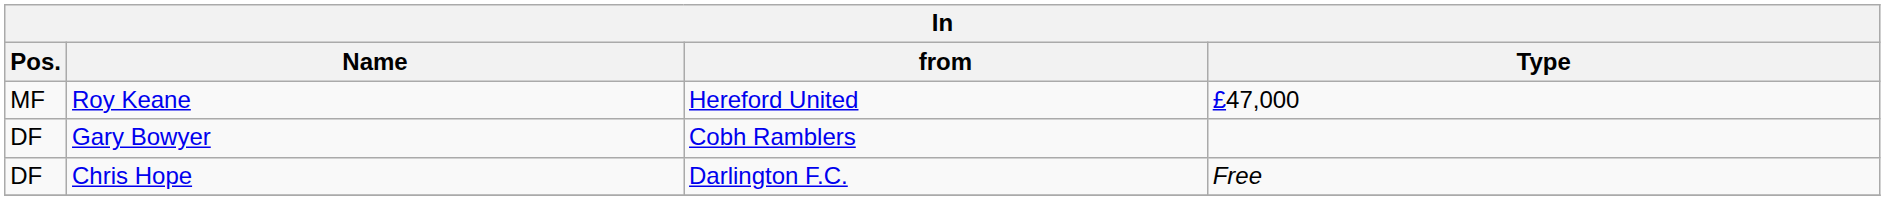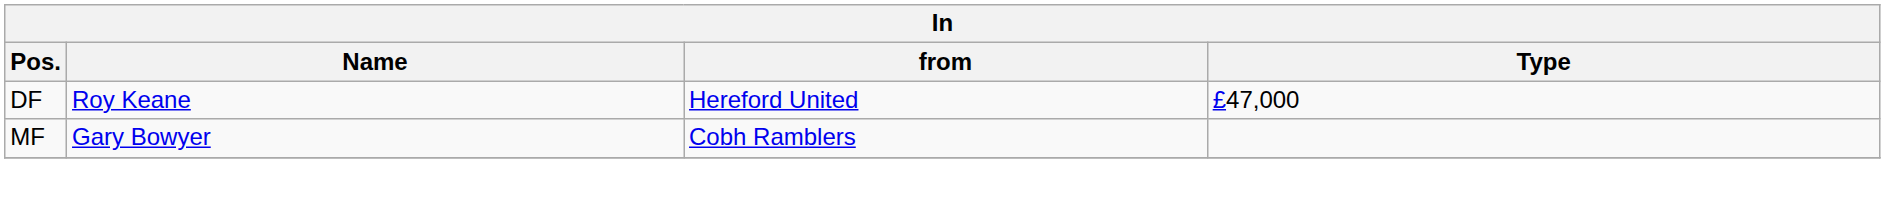 <table class="wikitable" style="font-size:100%;width:99%;">
 <tr>
 <th colspan="4">In</th>
 </tr>
 <tr>
 <th width=3%>Pos.</th>
 <th width=33%>Name</th>
 <th width=28%>from</th>
 <th width=36%>Type</th>
 </tr>
 <tr>
-<td>MF</td>
+<td>DF</td>
 <td><a href='#'>Roy Keane</a></td>
 <td><a href='#'>Hereford United</a></td>
 <td><a href='#'>£</a>47,000</td>
 </tr>
 <tr>
-<td>DF</td>
+<td>MF</td>
 <td><a href='#'>Gary Bowyer</a></td>
 <td><a href='#'>Cobh Ramblers</a></td>
 <td></td>
 </tr>
 <tr>
-<td>DF</td>
-<td><a href='#'>Chris Hope</a></td>
-<td><a href='#'>Darlington F.C.</a></td>
-<td><em>Free</em></td>
-</tr>
-<tr>
 </tr>
 </table>
